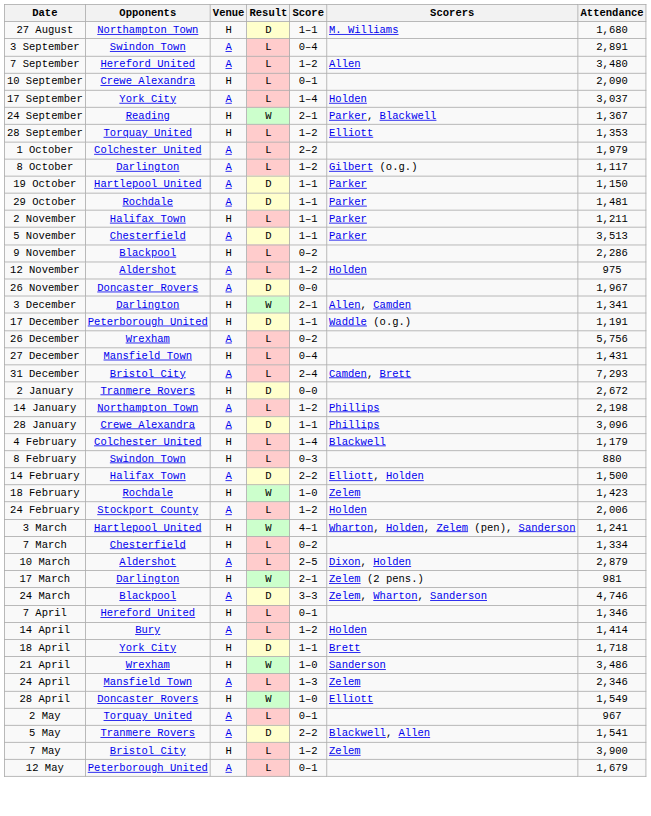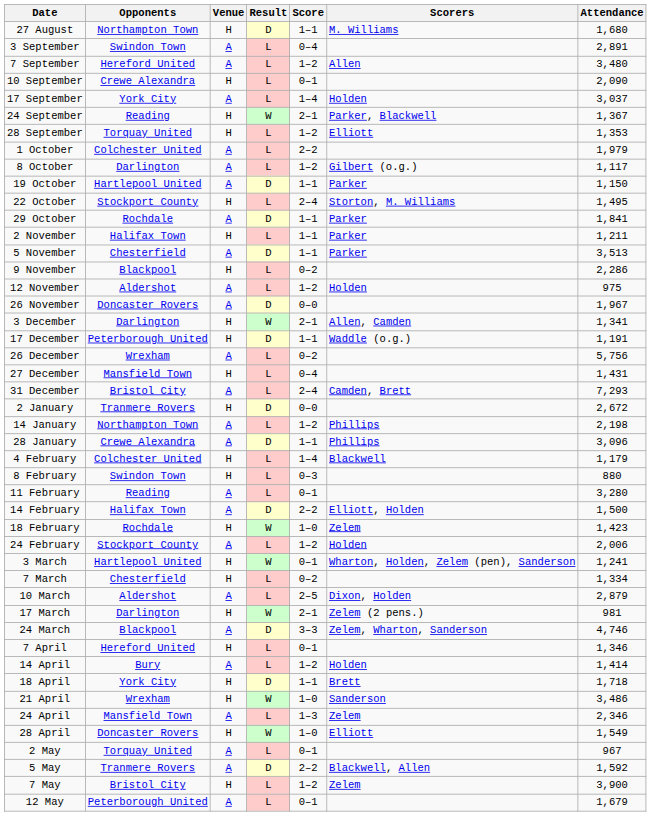 <table class="wikitable" style="text-align:center">
 <tr>
 <th>Date</th>
 <th>Opponents</th>
 <th>Venue</th>
 <th>Result</th>
 <th>Score</th>
 <th>Scorers</th>
 <th>Attendance</th>
 </tr>
 <tr>
 <td>27 August</td>
 <td><a href='#'>Northampton Town</a></td>
 <td>H</td>
 <td style="background-color:#FFFFCC">D</td>
 <td>1–1</td>
 <td align="left"><a href='#'>M. Williams</a></td>
 <td>1,680</td>
 </tr>
 <tr>
 <td>3 September</td>
 <td><a href='#'>Swindon Town</a></td>
 <td><a href='#'>A</a></td>
 <td style="background-color:#FFCCCC">L</td>
 <td>0–4</td>
 <td align="left"></td>
 <td>2,891</td>
 </tr>
 <tr>
 <td>7 September</td>
 <td><a href='#'>Hereford United</a></td>
 <td><a href='#'>A</a></td>
 <td style="background-color:#FFCCCC">L</td>
 <td>1–2</td>
 <td align="left"><a href='#'>Allen</a></td>
 <td>3,480</td>
 </tr>
 <tr>
 <td>10 September</td>
 <td><a href='#'>Crewe Alexandra</a></td>
 <td>H</td>
 <td style="background-color:#FFCCCC">L</td>
 <td>0–1</td>
 <td align="left"></td>
 <td>2,090</td>
 </tr>
 <tr>
 <td>17 September</td>
 <td><a href='#'>York City</a></td>
 <td><a href='#'>A</a></td>
 <td style="background-color:#FFCCCC">L</td>
 <td>1–4</td>
 <td align="left"><a href='#'>Holden</a></td>
 <td>3,037</td>
 </tr>
 <tr>
 <td>24 September</td>
 <td><a href='#'>Reading</a></td>
 <td>H</td>
 <td style="background-color:#CCFFCC">W</td>
 <td>2–1</td>
 <td align="left"><a href='#'>Parker</a>, <a href='#'>Blackwell</a></td>
 <td>1,367</td>
 </tr>
 <tr>
 <td>28 September</td>
 <td><a href='#'>Torquay United</a></td>
 <td>H</td>
 <td style="background-color:#FFCCCC">L</td>
 <td>1–2</td>
 <td align="left"><a href='#'>Elliott</a></td>
 <td>1,353</td>
 </tr>
 <tr>
 <td>1 October</td>
 <td><a href='#'>Colchester United</a></td>
 <td><a href='#'>A</a></td>
 <td style="background-color:#FFCCCC">L</td>
 <td>2–2</td>
 <td align="left"></td>
 <td>1,979</td>
 </tr>
 <tr>
 <td>8 October</td>
 <td><a href='#'>Darlington</a></td>
 <td><a href='#'>A</a></td>
 <td style="background-color:#FFCCCC">L</td>
 <td>1–2</td>
 <td align="left"><a href='#'>Gilbert</a> (o.g.)</td>
 <td>1,117</td>
 </tr>
 <tr>
 <td>19 October</td>
 <td><a href='#'>Hartlepool United</a></td>
 <td><a href='#'>A</a></td>
 <td style="background-color:#FFFFCC">D</td>
 <td>1–1</td>
 <td align="left"><a href='#'>Parker</a></td>
 <td>1,150</td>
 </tr>
 <tr>
+<td>22 October</td>
+<td><a href='#'>Stockport County</a></td>
+<td>H</td>
+<td style="background-color:#FFCCCC">L</td>
+<td>2–4</td>
+<td align="left"><a href='#'>Storton</a>, <a href='#'>M. Williams</a></td>
+<td>1,495</td>
+</tr>
+<tr>
 <td>29 October</td>
 <td><a href='#'>Rochdale</a></td>
 <td><a href='#'>A</a></td>
 <td style="background-color:#FFFFCC">D</td>
 <td>1–1</td>
 <td align="left"><a href='#'>Parker</a></td>
-<td>1,481</td>
+<td>1,841</td>
 </tr>
 <tr>
 <td>2 November</td>
 <td><a href='#'>Halifax Town</a></td>
 <td>H</td>
 <td style="background-color:#FFCCCC">L</td>
 <td>1–1</td>
 <td align="left"><a href='#'>Parker</a></td>
 <td>1,211</td>
 </tr>
 <tr>
 <td>5 November</td>
 <td><a href='#'>Chesterfield</a></td>
 <td><a href='#'>A</a></td>
 <td style="background-color:#FFFFCC">D</td>
 <td>1–1</td>
 <td align="left"><a href='#'>Parker</a></td>
 <td>3,513</td>
 </tr>
 <tr>
 <td>9 November</td>
 <td><a href='#'>Blackpool</a></td>
 <td>H</td>
 <td style="background-color:#FFCCCC">L</td>
 <td>0–2</td>
 <td align="left"></td>
 <td>2,286</td>
 </tr>
 <tr>
 <td>12 November</td>
 <td><a href='#'>Aldershot</a></td>
 <td><a href='#'>A</a></td>
 <td style="background-color:#FFCCCC">L</td>
 <td>1–2</td>
 <td align="left"><a href='#'>Holden</a></td>
 <td>975</td>
 </tr>
 <tr>
 <td>26 November</td>
 <td><a href='#'>Doncaster Rovers</a></td>
 <td><a href='#'>A</a></td>
 <td style="background-color:#FFFFCC">D</td>
 <td>0–0</td>
 <td align="left"></td>
 <td>1,967</td>
 </tr>
 <tr>
 <td>3 December</td>
 <td><a href='#'>Darlington</a></td>
 <td>H</td>
 <td style="background-color:#CCFFCC">W</td>
 <td>2–1</td>
 <td align="left"><a href='#'>Allen</a>, <a href='#'>Camden</a></td>
 <td>1,341</td>
 </tr>
 <tr>
 <td>17 December</td>
 <td><a href='#'>Peterborough United</a></td>
 <td>H</td>
 <td style="background-color:#FFFFCC">D</td>
 <td>1–1</td>
 <td align="left"><a href='#'>Waddle</a> (o.g.)</td>
 <td>1,191</td>
 </tr>
 <tr>
 <td>26 December</td>
 <td><a href='#'>Wrexham</a></td>
 <td><a href='#'>A</a></td>
 <td style="background-color:#FFCCCC">L</td>
 <td>0–2</td>
 <td align="left"></td>
 <td>5,756</td>
 </tr>
 <tr>
 <td>27 December</td>
 <td><a href='#'>Mansfield Town</a></td>
 <td>H</td>
 <td style="background-color:#FFCCCC">L</td>
 <td>0–4</td>
 <td align="left"></td>
 <td>1,431</td>
 </tr>
 <tr>
 <td>31 December</td>
 <td><a href='#'>Bristol City</a></td>
 <td><a href='#'>A</a></td>
 <td style="background-color:#FFCCCC">L</td>
 <td>2–4</td>
 <td align="left"><a href='#'>Camden</a>, <a href='#'>Brett</a></td>
 <td>7,293</td>
 </tr>
 <tr>
 <td>2 January</td>
 <td><a href='#'>Tranmere Rovers</a></td>
 <td>H</td>
 <td style="background-color:#FFFFCC">D</td>
 <td>0–0</td>
 <td align="left"></td>
 <td>2,672</td>
 </tr>
 <tr>
 <td>14 January</td>
 <td><a href='#'>Northampton Town</a></td>
 <td><a href='#'>A</a></td>
 <td style="background-color:#FFCCCC">L</td>
 <td>1–2</td>
 <td align="left"><a href='#'>Phillips</a></td>
 <td>2,198</td>
 </tr>
 <tr>
 <td>28 January</td>
 <td><a href='#'>Crewe Alexandra</a></td>
 <td><a href='#'>A</a></td>
 <td style="background-color:#FFFFCC">D</td>
 <td>1–1</td>
 <td align="left"><a href='#'>Phillips</a></td>
 <td>3,096</td>
 </tr>
 <tr>
 <td>4 February</td>
 <td><a href='#'>Colchester United</a></td>
 <td>H</td>
 <td style="background-color:#FFCCCC">L</td>
 <td>1–4</td>
 <td align="left"><a href='#'>Blackwell</a></td>
 <td>1,179</td>
 </tr>
 <tr>
 <td>8 February</td>
 <td><a href='#'>Swindon Town</a></td>
 <td>H</td>
 <td style="background-color:#FFCCCC">L</td>
 <td>0–3</td>
 <td align="left"></td>
 <td>880</td>
 </tr>
 <tr>
+<td>11 February</td>
+<td><a href='#'>Reading</a></td>
+<td><a href='#'>A</a></td>
+<td style="background-color:#FFCCCC">L</td>
+<td>0–1</td>
+<td align="left"></td>
+<td>3,280</td>
+</tr>
+<tr>
 <td>14 February</td>
 <td><a href='#'>Halifax Town</a></td>
 <td><a href='#'>A</a></td>
 <td style="background-color:#FFFFCC">D</td>
 <td>2–2</td>
 <td align="left"><a href='#'>Elliott</a>, <a href='#'>Holden</a></td>
 <td>1,500</td>
 </tr>
 <tr>
 <td>18 February</td>
 <td><a href='#'>Rochdale</a></td>
 <td>H</td>
 <td style="background-color:#CCFFCC">W</td>
 <td>1–0</td>
 <td align="left"><a href='#'>Zelem</a></td>
 <td>1,423</td>
 </tr>
 <tr>
 <td>24 February</td>
 <td><a href='#'>Stockport County</a></td>
 <td><a href='#'>A</a></td>
 <td style="background-color:#FFCCCC">L</td>
 <td>1–2</td>
 <td align="left"><a href='#'>Holden</a></td>
 <td>2,006</td>
 </tr>
 <tr>
 <td>3 March</td>
 <td><a href='#'>Hartlepool United</a></td>
 <td>H</td>
 <td style="background-color:#CCFFCC">W</td>
-<td>4–1</td>
+<td>0–1</td>
 <td align="left"><a href='#'>Wharton</a>, <a href='#'>Holden</a>, <a href='#'>Zelem</a> (pen), <a href='#'>Sanderson</a></td>
 <td>1,241</td>
 </tr>
 <tr>
 <td>7 March</td>
 <td><a href='#'>Chesterfield</a></td>
 <td>H</td>
 <td style="background-color:#FFCCCC">L</td>
 <td>0–2</td>
 <td align="left"></td>
 <td>1,334</td>
 </tr>
 <tr>
 <td>10 March</td>
 <td><a href='#'>Aldershot</a></td>
 <td><a href='#'>A</a></td>
 <td style="background-color:#FFCCCC">L</td>
 <td>2–5</td>
 <td align="left"><a href='#'>Dixon</a>, <a href='#'>Holden</a></td>
 <td>2,879</td>
 </tr>
 <tr>
 <td>17 March</td>
 <td><a href='#'>Darlington</a></td>
 <td>H</td>
 <td style="background-color:#CCFFCC">W</td>
 <td>2–1</td>
 <td align="left"><a href='#'>Zelem</a> (2 pens.)</td>
 <td>981</td>
 </tr>
 <tr>
 <td>24 March</td>
 <td><a href='#'>Blackpool</a></td>
 <td><a href='#'>A</a></td>
 <td style="background-color:#FFFFCC">D</td>
 <td>3–3</td>
 <td align="left"><a href='#'>Zelem</a>, <a href='#'>Wharton</a>, <a href='#'>Sanderson</a></td>
 <td>4,746</td>
 </tr>
 <tr>
 <td>7 April</td>
 <td><a href='#'>Hereford United</a></td>
 <td>H</td>
 <td style="background-color:#FFCCCC">L</td>
 <td>0–1</td>
 <td align="left"></td>
 <td>1,346</td>
 </tr>
 <tr>
 <td>14 April</td>
 <td><a href='#'>Bury</a></td>
 <td><a href='#'>A</a></td>
 <td style="background-color:#FFCCCC">L</td>
 <td>1–2</td>
 <td align="left"><a href='#'>Holden</a></td>
 <td>1,414</td>
 </tr>
 <tr>
 <td>18 April</td>
 <td><a href='#'>York City</a></td>
 <td>H</td>
 <td style="background-color:#FFFFCC">D</td>
 <td>1–1</td>
 <td align="left"><a href='#'>Brett</a></td>
 <td>1,718</td>
 </tr>
 <tr>
 <td>21 April</td>
 <td><a href='#'>Wrexham</a></td>
 <td>H</td>
 <td style="background-color:#CCFFCC">W</td>
 <td>1–0</td>
 <td align="left"><a href='#'>Sanderson</a></td>
 <td>3,486</td>
 </tr>
 <tr>
 <td>24 April</td>
 <td><a href='#'>Mansfield Town</a></td>
 <td><a href='#'>A</a></td>
 <td style="background-color:#FFCCCC">L</td>
 <td>1–3</td>
 <td align="left"><a href='#'>Zelem</a></td>
 <td>2,346</td>
 </tr>
 <tr>
 <td>28 April</td>
 <td><a href='#'>Doncaster Rovers</a></td>
 <td>H</td>
 <td style="background-color:#CCFFCC">W</td>
 <td>1–0</td>
 <td align="left"><a href='#'>Elliott</a></td>
 <td>1,549</td>
 </tr>
 <tr>
 <td>2 May</td>
 <td><a href='#'>Torquay United</a></td>
 <td><a href='#'>A</a></td>
 <td style="background-color:#FFCCCC">L</td>
 <td>0–1</td>
 <td align="left"></td>
 <td>967</td>
 </tr>
 <tr>
 <td>5 May</td>
 <td><a href='#'>Tranmere Rovers</a></td>
 <td><a href='#'>A</a></td>
 <td style="background-color:#FFFFCC">D</td>
 <td>2–2</td>
 <td align="left"><a href='#'>Blackwell</a>, <a href='#'>Allen</a></td>
-<td>1,541</td>
+<td>1,592</td>
 </tr>
 <tr>
 <td>7 May</td>
 <td><a href='#'>Bristol City</a></td>
 <td>H</td>
 <td style="background-color:#FFCCCC">L</td>
 <td>1–2</td>
 <td align="left"><a href='#'>Zelem</a></td>
 <td>3,900</td>
 </tr>
 <tr>
 <td>12 May</td>
 <td><a href='#'>Peterborough United</a></td>
 <td><a href='#'>A</a></td>
 <td style="background-color:#FFCCCC">L</td>
 <td>0–1</td>
 <td align="left"></td>
 <td>1,679</td>
 </tr>
 </table>
